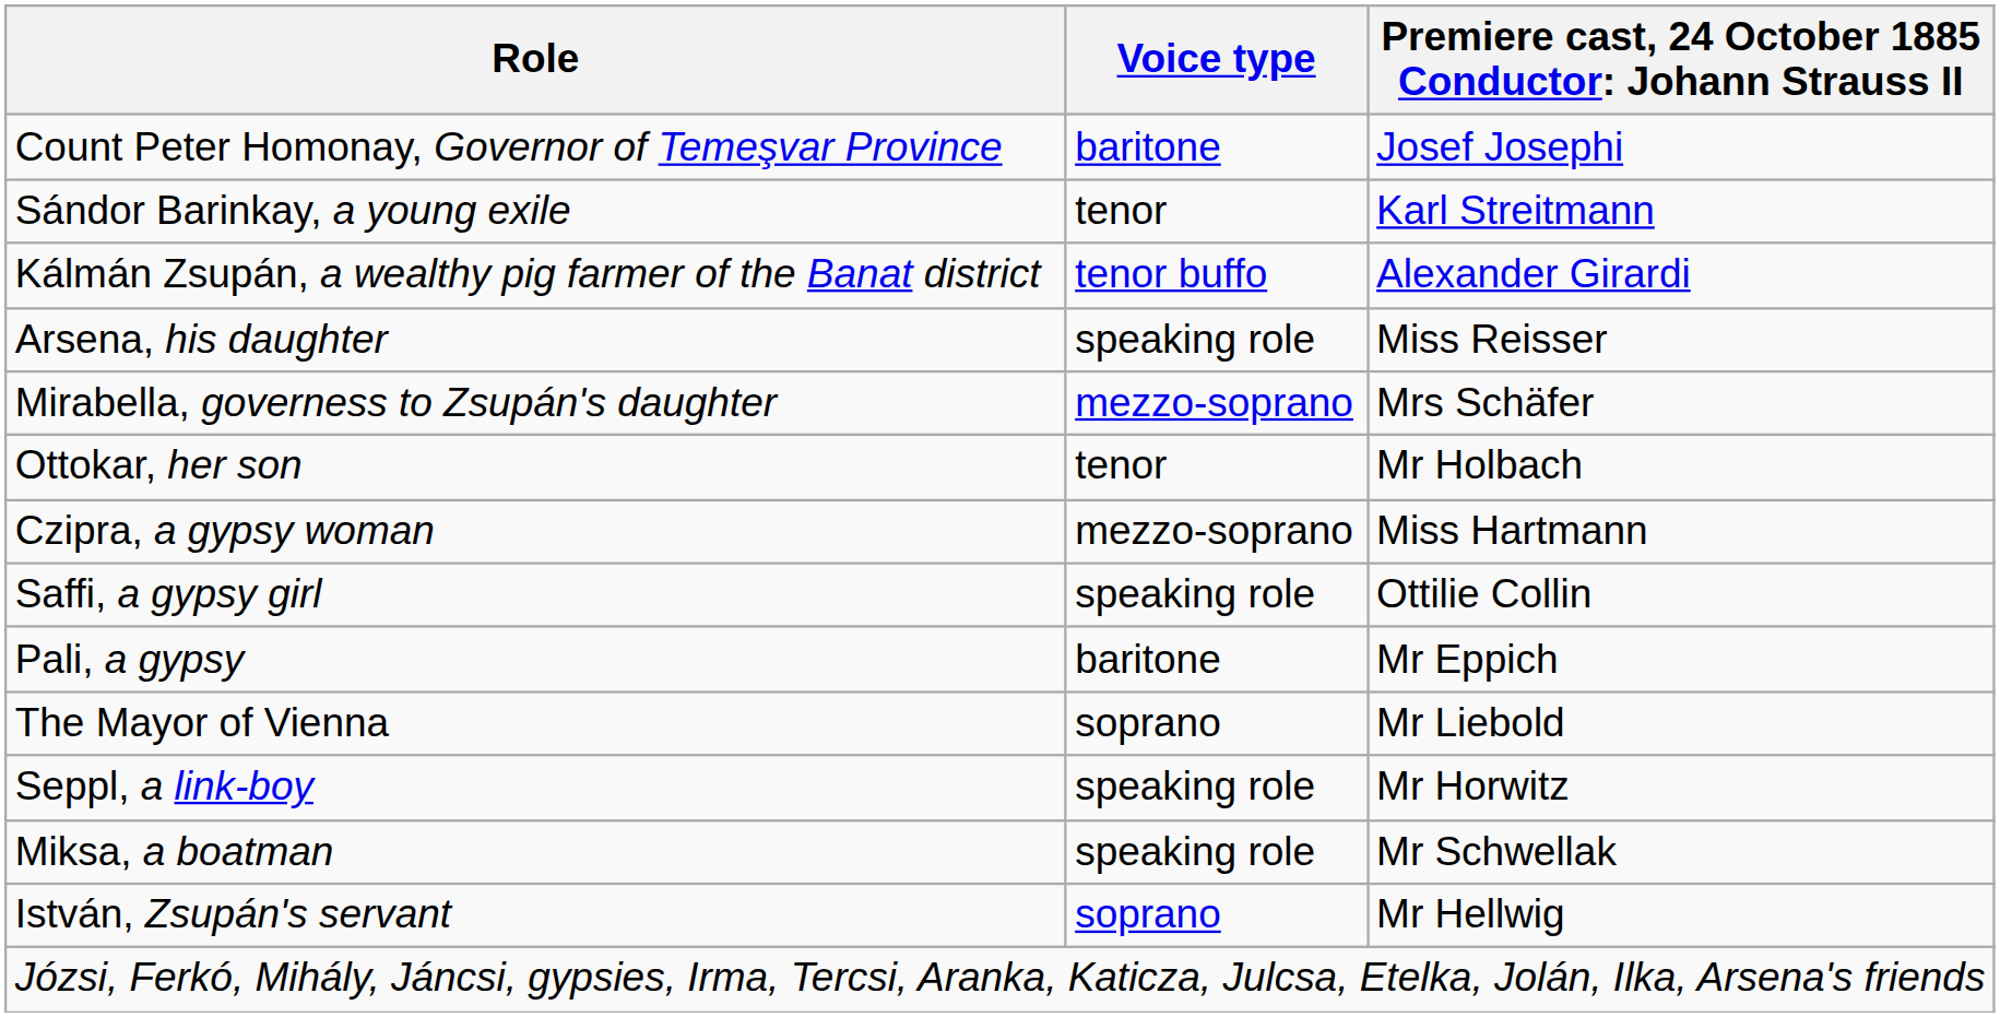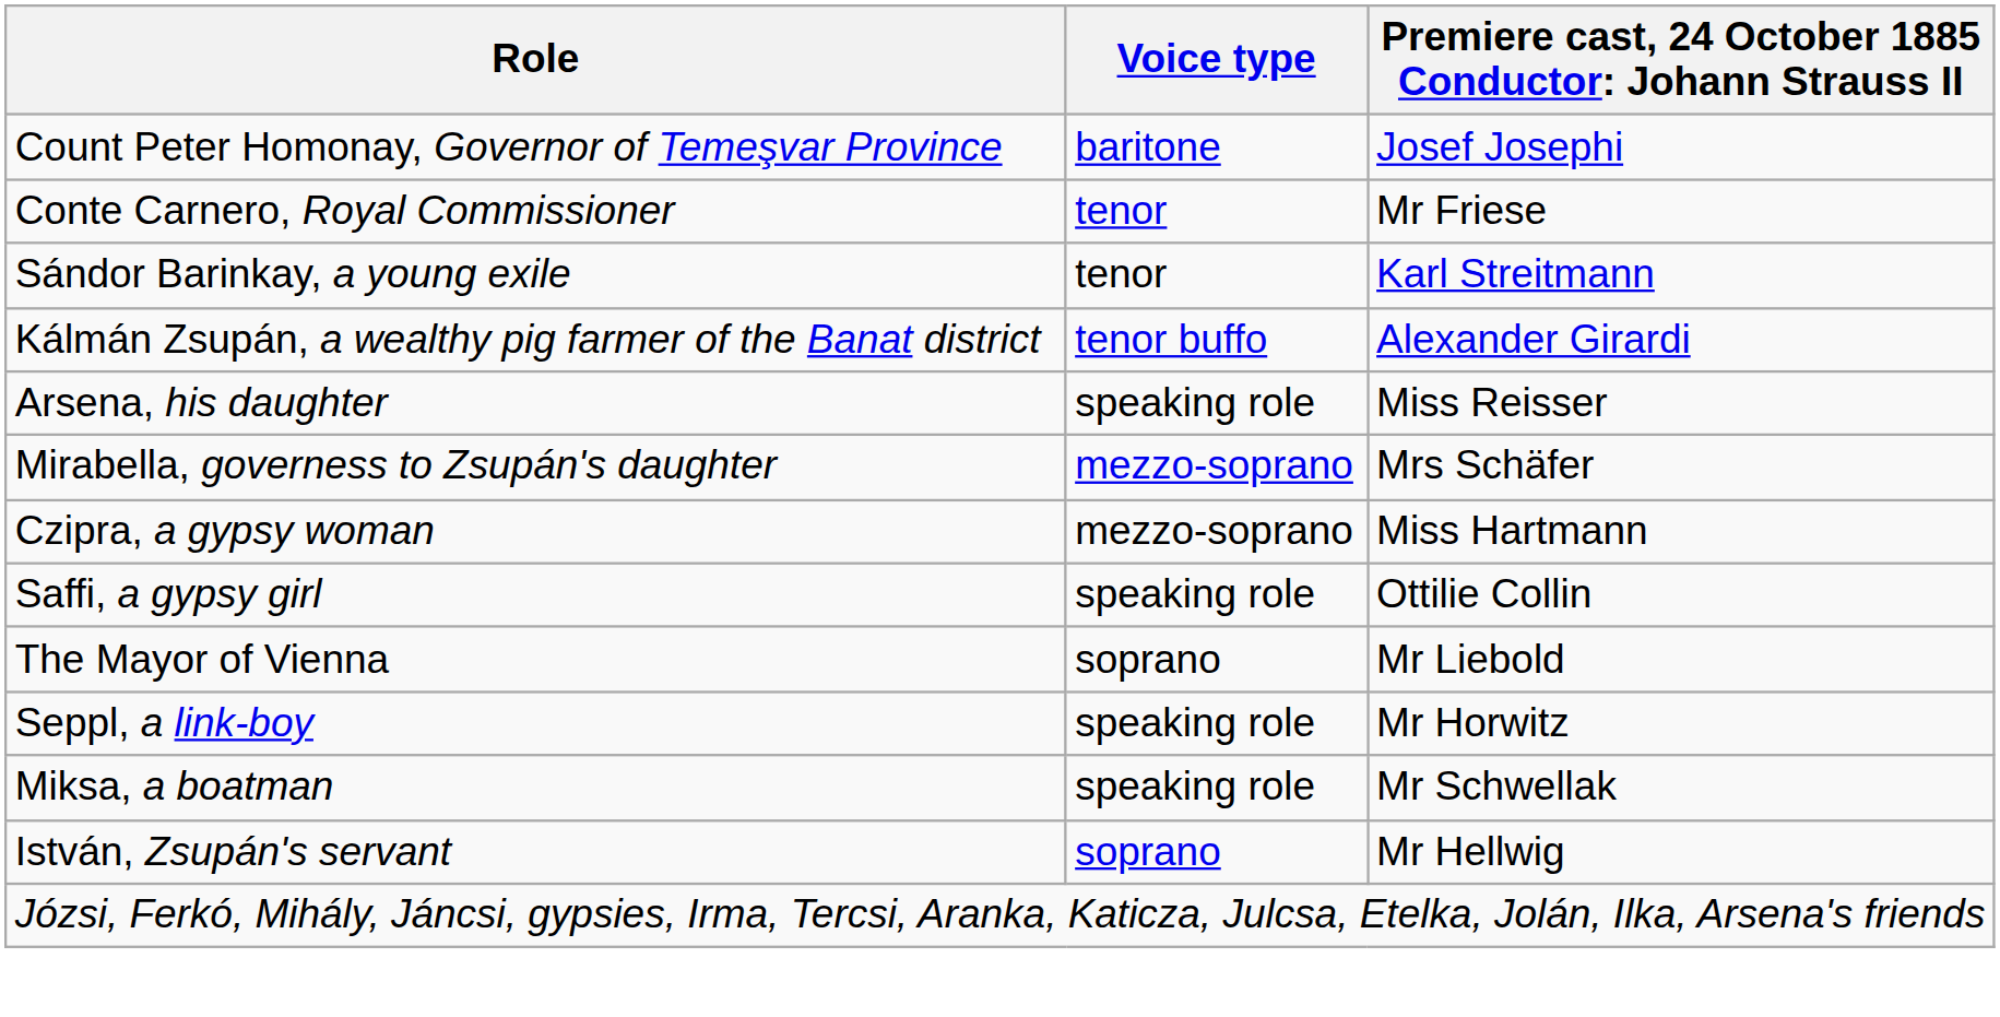 <table class="wikitable">
 <tr>
 <th>Role</th>
 <th><a href='#'>Voice type</a></th>
 <th>Premiere cast, 24 October 1885<br><a href='#'>Conductor</a>: Johann Strauss II</th>
 </tr>
 <tr>
 <td>Count Peter Homonay, <em>Governor of <a href='#'>Temeşvar Province</a></em></td>
 <td><a href='#'>baritone</a></td>
 <td><a href='#'>Josef Josephi</a></td>
+</tr>
+<tr>
+<td>Conte Carnero, <em>Royal Commissioner</em></td>
+<td><a href='#'>tenor</a></td>
+<td>Mr Friese</td>
 </tr>
 <tr>
 <td>Sándor Barinkay, <em>a young exile</em></td>
 <td>tenor</td>
 <td><a href='#'>Karl Streitmann</a></td>
 </tr>
 <tr>
 <td>Kálmán Zsupán, <em>a wealthy pig farmer of the <a href='#'>Banat</a> district</em></td>
 <td><a href='#'>tenor buffo</a></td>
 <td><a href='#'>Alexander Girardi</a></td>
 </tr>
 <tr>
 <td>Arsena, <em>his daughter</em></td>
 <td>speaking role</td>
 <td>Miss Reisser</td>
 </tr>
 <tr>
 <td>Mirabella, <em>governess to Zsupán's daughter</em></td>
 <td><a href='#'>mezzo-soprano</a></td>
 <td>Mrs Schäfer</td>
 </tr>
 <tr>
-<td>Ottokar, <em>her son</em></td>
-<td>tenor</td>
-<td>Mr Holbach</td>
-</tr>
-<tr>
 <td>Czipra, <em>a gypsy woman</em></td>
 <td>mezzo-soprano</td>
 <td>Miss Hartmann</td>
 </tr>
 <tr>
 <td>Saffi, <em>a gypsy girl</em></td>
 <td>speaking role</td>
 <td>Ottilie Collin</td>
-</tr>
-<tr>
-<td>Pali, <em>a gypsy</em></td>
-<td>baritone</td>
-<td>Mr Eppich</td>
 </tr>
 <tr>
 <td>The Mayor of Vienna</td>
 <td>soprano</td>
 <td>Mr Liebold</td>
 </tr>
 <tr>
 <td>Seppl, <em>a <a href='#'>link-boy</a></em></td>
 <td>speaking role</td>
 <td>Mr Horwitz</td>
 </tr>
 <tr>
 <td>Miksa, <em>a boatman</em></td>
 <td>speaking role</td>
 <td>Mr Schwellak</td>
 </tr>
 <tr>
 <td>István, <em>Zsupán's servant</em></td>
 <td><a href='#'>soprano</a></td>
 <td>Mr Hellwig</td>
 </tr>
 <tr>
 <td colspan="3"><em>Józsi, Ferkó, Mihály, Jáncsi, gypsies, Irma, Tercsi, Aranka, Katicza, Julcsa, Etelka, Jolán, Ilka, Arsena's friends</em></td>
 </tr>
 </table>
